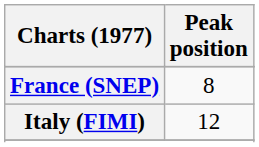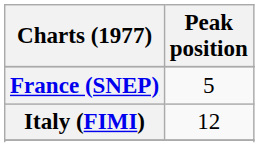 <table class="wikitable sortable plainrowheaders">
 <tr>
 <th scope="col">Charts (1977)</th>
 <th scope="col">Peak<br>position</th>
 </tr>
 <tr>
 </tr>
 <tr>
 <th scope="row"><a href='#'>France (SNEP)</a></th>
-<td align="center">8</td>
+<td align="center">5</td>
 </tr>
 <tr>
 <th scope="row">Italy (<a href='#'>FIMI</a>)</th>
 <td align="center">12</td>
 </tr>
 <tr>
 </tr>
 <tr>
 </tr>
 </table>
